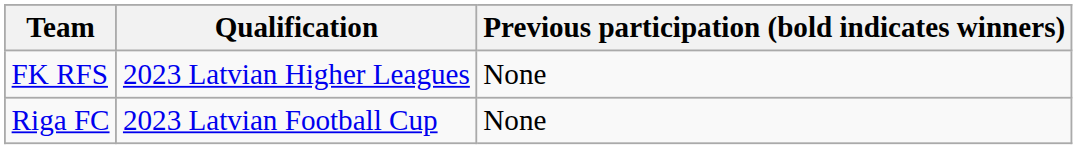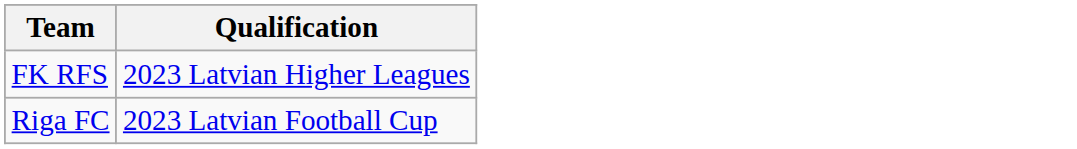 <table class="wikitable">
 <tr>
 <th>Team</th>
 <th>Qualification</th>
-<th>Previous participation (bold indicates winners)</th>
 </tr>
 <tr>
 <td><a href='#'>FK RFS</a></td>
 <td><a href='#'>2023 Latvian Higher Leagues</a></td>
-<td>None</td>
 </tr>
 <tr>
 <td><a href='#'>Riga FC</a></td>
 <td><a href='#'>2023 Latvian Football Cup</a></td>
-<td>None</td>
 </tr>
 </table>
